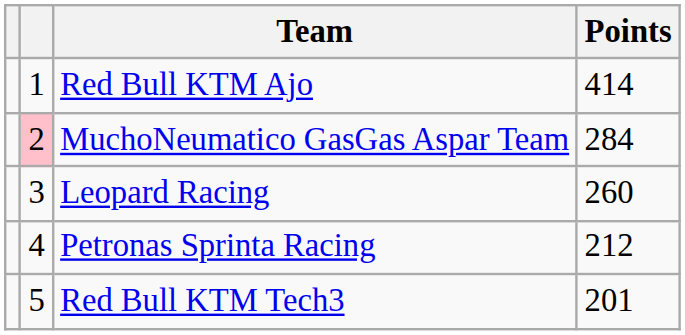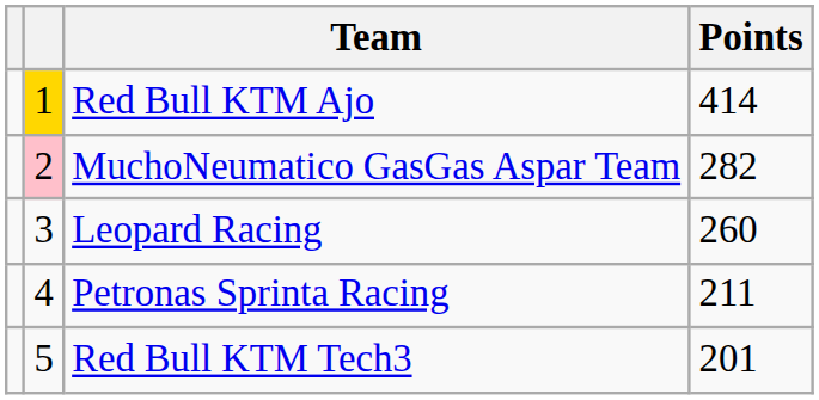 <table class="wikitable" style="font-size: 85%;">
 <tr>
 <th></th>
 <th></th>
 <th>Team</th>
 <th>Points</th>
 </tr>
 <tr>
 <td></td>
-<td align=center>1</td>
+<td align=center style="background: gold;">1</td>
 <td> <a href='#'>Red Bull KTM Ajo</a></td>
 <td align=left>414</td>
 </tr>
 <tr>
 <td></td>
 <td align=center style="background: pink;">2</td>
 <td> <a href='#'>MuchoNeumatico GasGas Aspar Team</a></td>
-<td align=left>284</td>
+<td align=left>282</td>
 </tr>
 <tr>
 <td></td>
 <td align=center>3</td>
 <td> <a href='#'>Leopard Racing</a></td>
 <td align=left>260</td>
 </tr>
 <tr>
 <td></td>
 <td align=center>4</td>
 <td> <a href='#'>Petronas Sprinta Racing</a></td>
-<td align=left>212</td>
+<td align=left>211</td>
 </tr>
 <tr>
 <td></td>
 <td align=center>5</td>
 <td> <a href='#'>Red Bull KTM Tech3</a></td>
 <td align=left>201</td>
 </tr>
 </table>
